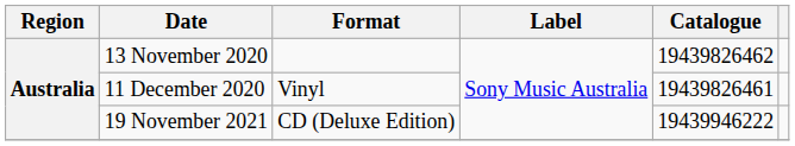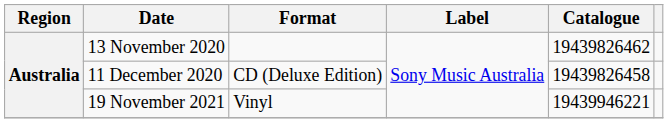 <table class="wikitable plainrowheaders">
 <tr>
 <th scope="col">Region</th>
 <th scope="col">Date</th>
 <th scope="col">Format</th>
 <th scope="col">Label</th>
 <th scope="col">Catalogue</th>
 <th scope="col"></th>
 </tr>
 <tr>
 <th scope="row" rowspan="3">Australia</th>
 <td>13 November 2020</td>
 <td></td>
 <td rowspan="3"><a href='#'>Sony Music Australia</a></td>
 <td>19439826462</td>
 <td style="text-align:center;"></td>
 </tr>
 <tr>
 <td>11 December 2020</td>
-<td>Vinyl</td>
-<td>19439826461</td>
+<td>CD (Deluxe Edition)</td>
+<td>19439826458</td>
 <td style="text-align:center;"></td>
 </tr>
 <tr>
 <td>19 November 2021</td>
-<td>CD (Deluxe Edition)</td>
-<td>19439946222</td>
+<td>Vinyl</td>
+<td>19439946221</td>
 <td style="text-align:center;"></td>
 </tr>
 <tr>
 </tr>
 </table>
